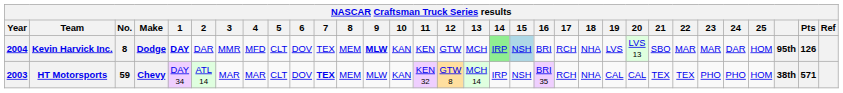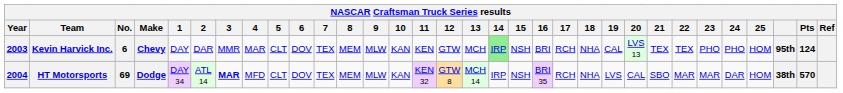 <table class="wikitable" style="text-align:center; font-size:75%">
 <tr>
 <th colspan=45><a href='#'>NASCAR</a> <a href='#'>Craftsman Truck Series</a> results</th>
 </tr>
 <tr>
 <th>Year</th>
 <th>Team</th>
 <th>No.</th>
 <th>Make</th>
 <th>1</th>
 <th>2</th>
 <th>3</th>
 <th>4</th>
 <th>5</th>
 <th>6</th>
 <th>7</th>
 <th>8</th>
 <th>9</th>
 <th>10</th>
 <th>11</th>
 <th>12</th>
 <th>13</th>
 <th>14</th>
 <th>15</th>
 <th>16</th>
 <th>17</th>
 <th>18</th>
 <th>19</th>
 <th>20</th>
 <th>21</th>
 <th>22</th>
 <th>23</th>
 <th>24</th>
 <th>25</th>
 <th></th>
 <th>Pts</th>
 <th>Ref</th>
 </tr>
 <tr>
-<th><a href='#'>2004</a></th>
+<th><a href='#'>2003</a></th>
 <th><a href='#'>Kevin Harvick Inc.</a></th>
-<th>8</th>
-<th><a href='#'>Dodge</a></th>
-<td><strong><a href='#'>DAY</a></strong></td>
+<th>6</th>
+<th><a href='#'>Chevy</a></th>
+<td><a href='#'>DAY</a></td>
 <td><a href='#'>DAR</a></td>
 <td><a href='#'>MMR</a></td>
-<td><a href='#'>MFD</a></td>
+<td><a href='#'>MAR</a></td>
 <td><a href='#'>CLT</a></td>
 <td><a href='#'>DOV</a></td>
 <td><a href='#'>TEX</a></td>
 <td><a href='#'>MEM</a></td>
-<td><strong><a href='#'>MLW</a></strong></td>
+<td><a href='#'>MLW</a></td>
 <td><a href='#'>KAN</a></td>
 <td><a href='#'>KEN</a></td>
 <td><a href='#'>GTW</a></td>
 <td><a href='#'>MCH</a></td>
 <td style="background: lightgreen;"><a href='#'>IRP</a></td>
-<td style="background: lightblue;"><a href='#'>NSH</a></td>
+<td><a href='#'>NSH</a></td>
 <td><a href='#'>BRI</a></td>
 <td><a href='#'>RCH</a></td>
 <td><a href='#'>NHA</a></td>
-<td><a href='#'>LVS</a></td>
+<td><a href='#'>CAL</a></td>
 <td style="background:#DFFFDF;"><a href='#'>LVS</a><br><small>13</small></td>
-<td><a href='#'>SBO</a></td>
-<td><a href='#'>MAR</a></td>
-<td><a href='#'>MAR</a></td>
-<td><a href='#'>DAR</a></td>
+<td><a href='#'>TEX</a></td>
+<td><a href='#'>TEX</a></td>
+<td><a href='#'>PHO</a></td>
+<td><a href='#'>PHO</a></td>
 <td><a href='#'>HOM</a></td>
 <th>95th</th>
-<th>126</th>
+<th>124</th>
 <th></th>
 </tr>
 <tr>
-<th><a href='#'>2003</a></th>
+<th><a href='#'>2004</a></th>
 <th><a href='#'>HT Motorsports</a></th>
-<th>59</th>
-<th><a href='#'>Chevy</a></th>
+<th>69</th>
+<th><a href='#'>Dodge</a></th>
 <td style="background:#EFCFFF;"><a href='#'>DAY</a><br><small>34</small></td>
 <td style="background:#DFFFDF;"><a href='#'>ATL</a><br><small>14</small></td>
-<td><a href='#'>MAR</a></td>
-<td><a href='#'>MAR</a></td>
+<td><strong><a href='#'>MAR</a></strong></td>
+<td><a href='#'>MFD</a></td>
 <td><a href='#'>CLT</a></td>
 <td><a href='#'>DOV</a></td>
-<td><strong><a href='#'>TEX</a></strong></td>
+<td><a href='#'>TEX</a></td>
 <td><a href='#'>MEM</a></td>
 <td><a href='#'>MLW</a></td>
 <td><a href='#'>KAN</a></td>
 <td style="background:#EFCFFF;"><a href='#'>KEN</a><br><small>32</small></td>
 <td style="background:#FFDF9F;"><a href='#'>GTW</a><br><small>8</small></td>
 <td style="background:#DFFFDF;"><a href='#'>MCH</a><br><small>14</small></td>
 <td><a href='#'>IRP</a></td>
 <td><a href='#'>NSH</a></td>
 <td style="background:#EFCFFF;"><a href='#'>BRI</a><br><small>35</small></td>
 <td><a href='#'>RCH</a></td>
 <td><a href='#'>NHA</a></td>
+<td><a href='#'>LVS</a></td>
 <td><a href='#'>CAL</a></td>
-<td><a href='#'>CAL</a></td>
-<td><a href='#'>TEX</a></td>
-<td><a href='#'>TEX</a></td>
-<td><a href='#'>PHO</a></td>
-<td><a href='#'>PHO</a></td>
+<td><a href='#'>SBO</a></td>
+<td><a href='#'>MAR</a></td>
+<td><a href='#'>MAR</a></td>
+<td><a href='#'>DAR</a></td>
 <td><a href='#'>HOM</a></td>
 <th>38th</th>
-<th>571</th>
+<th>570</th>
 <th></th>
 </tr>
 </table>
